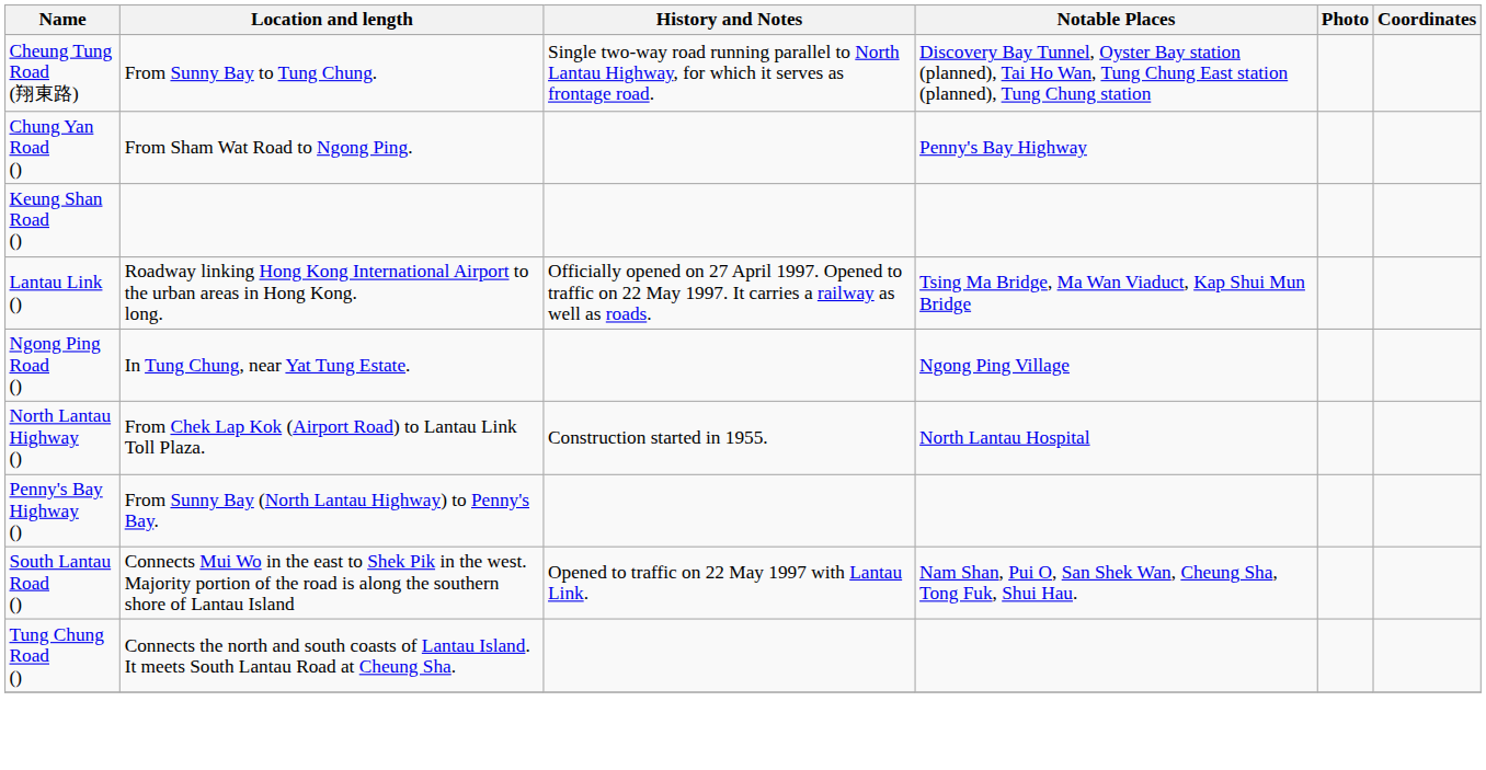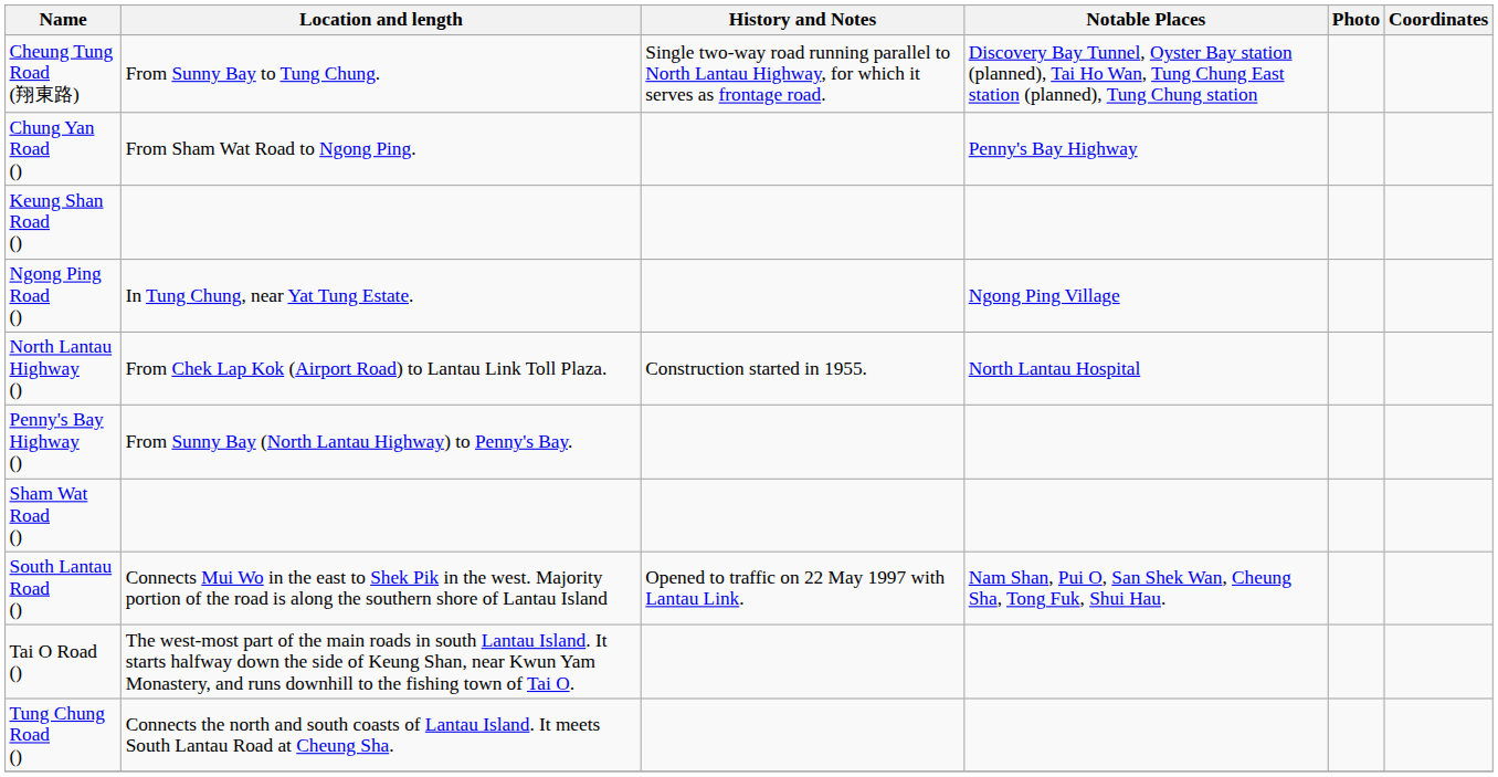 <table class="wikitable sortable" style="text-align:left" style="width:95%">
 <tr>
 <th style="width:90px;">Name</th>
 <th>Location and length</th>
 <th>History and Notes</th>
 <th>Notable Places</th>
 <th>Photo</th>
 <th>Coordinates</th>
 </tr>
 <tr>
 <td><a href='#'>Cheung Tung Road</a><br>(翔東路)</td>
 <td>From <a href='#'>Sunny Bay</a> to <a href='#'>Tung Chung</a>.</td>
 <td>Single two-way road running parallel to <a href='#'>North Lantau Highway</a>, for which it serves as <a href='#'>frontage road</a>.</td>
 <td><a href='#'>Discovery Bay Tunnel</a>, <a href='#'>Oyster Bay station</a> (planned), <a href='#'>Tai Ho Wan</a>, <a href='#'>Tung Chung East station</a> (planned), <a href='#'>Tung Chung station</a></td>
 <td></td>
 <td></td>
 </tr>
 <tr>
 <td><a href='#'>Chung Yan Road</a><br>()</td>
 <td>From Sham Wat Road to <a href='#'>Ngong Ping</a>.</td>
 <td></td>
 <td><a href='#'>Penny's Bay Highway</a></td>
 <td></td>
 <td></td>
 </tr>
 <tr>
 <td><a href='#'>Keung Shan Road</a><br>()</td>
 <td></td>
 <td></td>
 <td></td>
 <td></td>
 <td></td>
 </tr>
 <tr>
-<td><a href='#'>Lantau Link</a><br>()</td>
-<td>Roadway linking <a href='#'>Hong Kong International Airport</a> to the urban areas in Hong Kong.<br> long.</td>
-<td>Officially opened on 27 April 1997. Opened to traffic on 22 May 1997. It carries a <a href='#'>railway</a> as well as <a href='#'>roads</a>.</td>
-<td><a href='#'>Tsing Ma Bridge</a>, <a href='#'>Ma Wan Viaduct</a>, <a href='#'>Kap Shui Mun Bridge</a></td>
-<td></td>
-<td></td>
-</tr>
-<tr>
 <td><a href='#'>Ngong Ping Road</a><br>()</td>
 <td>In <a href='#'>Tung Chung</a>, near <a href='#'>Yat Tung Estate</a>.</td>
 <td></td>
 <td><a href='#'>Ngong Ping Village</a></td>
 <td></td>
 <td></td>
 </tr>
 <tr>
 <td><a href='#'>North Lantau Highway</a><br>()</td>
 <td>From <a href='#'>Chek Lap Kok</a> (<a href='#'>Airport Road</a>) to Lantau Link Toll Plaza.</td>
 <td>Construction started in 1955.</td>
 <td><a href='#'>North Lantau Hospital</a></td>
 <td></td>
 <td></td>
 </tr>
 <tr>
 <td><a href='#'>Penny's Bay Highway</a><br>()</td>
 <td>From <a href='#'>Sunny Bay</a> (<a href='#'>North Lantau Highway</a>) to <a href='#'>Penny's Bay</a>.</td>
 <td></td>
 <td></td>
 <td></td>
 <td></td>
 </tr>
 <tr>
+<td><a href='#'>Sham Wat Road</a><br>()</td>
+<td></td>
+<td></td>
+<td></td>
+<td></td>
+<td></td>
+</tr>
+<tr>
 <td><a href='#'>South Lantau Road</a><br>()</td>
 <td>Connects <a href='#'>Mui Wo</a> in the east to <a href='#'>Shek Pik</a> in the west. Majority portion of the road is along the southern shore of Lantau Island</td>
 <td>Opened to traffic on 22 May 1997 with <a href='#'>Lantau Link</a>.</td>
 <td><a href='#'>Nam Shan</a>, <a href='#'>Pui O</a>, <a href='#'>San Shek Wan</a>, <a href='#'>Cheung Sha</a>, <a href='#'>Tong Fuk</a>, <a href='#'>Shui Hau</a>.</td>
+<td></td>
+<td></td>
+</tr>
+<tr>
+<td>Tai O Road<br>()</td>
+<td>The west-most part of the main roads in south <a href='#'>Lantau Island</a>. It starts halfway down the side of Keung Shan, near Kwun Yam Monastery, and runs downhill to the fishing town of <a href='#'>Tai O</a>.</td>
+<td></td>
+<td></td>
 <td></td>
 <td></td>
 </tr>
 <tr>
 <td><a href='#'>Tung Chung Road</a><br>()</td>
 <td>Connects the north and south coasts of <a href='#'>Lantau Island</a>. It meets South Lantau Road at <a href='#'>Cheung Sha</a>.</td>
 <td></td>
 <td></td>
 <td></td>
 <td></td>
 </tr>
 <tr>
 </tr>
 </table>
